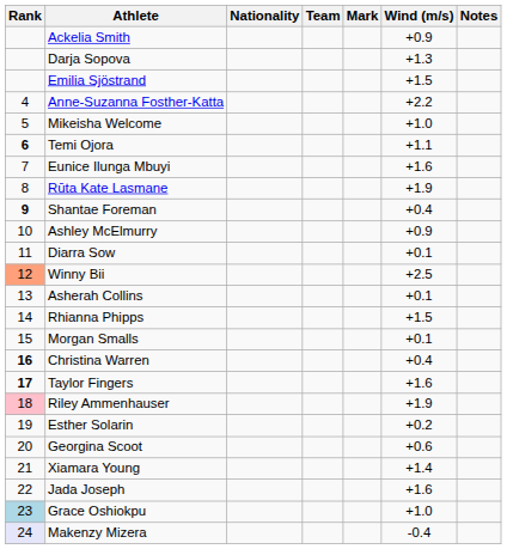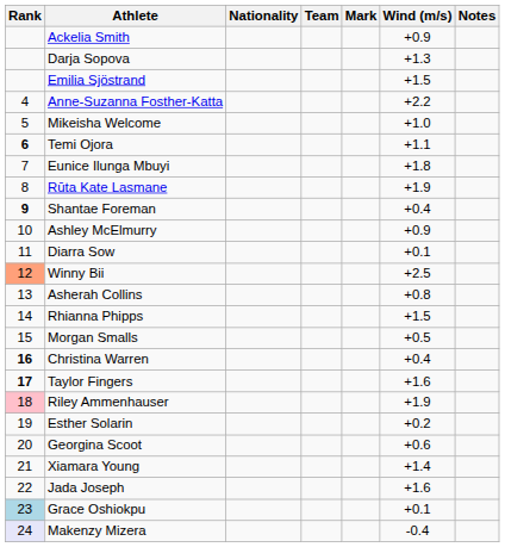 <table class="wikitable sortable plainrowheaders" style="text-align:center">
 <tr>
 <th scope="col">Rank</th>
 <th scope="col">Athlete</th>
 <th scope="col">Nationality</th>
 <th scope="col">Team</th>
 <th scope="col">Mark</th>
 <th scope="col">Wind (m/s)</th>
 <th scope="col">Notes</th>
 </tr>
 <tr>
 <td></td>
 <td align=left><a href='#'>Ackelia Smith</a></td>
 <td align=left></td>
 <td></td>
 <td></td>
 <td>+0.9</td>
 <td></td>
 </tr>
 <tr>
 <td></td>
 <td align=left>Darja Sopova</td>
 <td align=left></td>
 <td></td>
 <td></td>
 <td>+1.3</td>
 <td></td>
 </tr>
 <tr>
 <td></td>
 <td align=left><a href='#'>Emilia Sjöstrand</a></td>
 <td align=left></td>
 <td></td>
 <td></td>
 <td>+1.5</td>
 <td></td>
 </tr>
 <tr>
 <td>4</td>
 <td align=left><a href='#'>Anne-Suzanna Fosther-Katta</a></td>
 <td align=left></td>
 <td></td>
 <td></td>
 <td>+2.2</td>
 <td></td>
 </tr>
 <tr>
 <td>5</td>
 <td align=left>Mikeisha Welcome</td>
 <td align=left></td>
 <td></td>
 <td></td>
 <td>+1.0</td>
 <td></td>
 </tr>
 <tr>
 <td><strong>6</strong></td>
 <td align=left>Temi Ojora</td>
 <td align=left></td>
 <td></td>
 <td></td>
 <td>+1.1</td>
 <td></td>
 </tr>
 <tr>
 <td>7</td>
 <td align=left>Eunice Ilunga Mbuyi</td>
 <td align=left></td>
 <td></td>
 <td></td>
-<td>+1.6</td>
+<td>+1.8</td>
 <td></td>
 </tr>
 <tr>
 <td>8</td>
 <td align=left><a href='#'>Rūta Kate Lasmane</a></td>
 <td align=left></td>
 <td></td>
 <td></td>
 <td>+1.9</td>
 <td></td>
 </tr>
 <tr>
 <td><strong>9</strong></td>
 <td align=left>Shantae Foreman</td>
 <td align=left></td>
 <td></td>
 <td></td>
 <td>+0.4</td>
 <td></td>
 </tr>
 <tr>
 <td>10</td>
 <td align=left>Ashley McElmurry</td>
 <td align=left></td>
 <td></td>
 <td></td>
 <td>+0.9</td>
 <td></td>
 </tr>
 <tr>
 <td>11</td>
 <td align=left>Diarra Sow</td>
 <td align=left></td>
 <td></td>
 <td></td>
 <td>+0.1</td>
 <td></td>
 </tr>
 <tr>
 <td style="background: lightsalmon;">12</td>
 <td align=left>Winny Bii</td>
 <td align=left></td>
 <td></td>
 <td></td>
 <td>+2.5</td>
 <td></td>
 </tr>
 <tr>
 <td>13</td>
 <td align=left>Asherah Collins</td>
 <td align=left></td>
 <td></td>
 <td></td>
-<td>+0.1</td>
+<td>+0.8</td>
 <td></td>
 </tr>
 <tr>
 <td>14</td>
 <td align=left>Rhianna Phipps</td>
 <td align=left></td>
 <td></td>
 <td></td>
 <td>+1.5</td>
 <td></td>
 </tr>
 <tr>
 <td>15</td>
 <td align=left>Morgan Smalls</td>
 <td align=left></td>
 <td></td>
 <td></td>
-<td>+0.1</td>
+<td>+0.5</td>
 <td></td>
 </tr>
 <tr>
 <td><strong>16</strong></td>
 <td align=left>Christina Warren</td>
 <td align=left></td>
 <td></td>
 <td></td>
 <td>+0.4</td>
 <td></td>
 </tr>
 <tr>
 <td><strong>17</strong></td>
 <td align=left>Taylor Fingers</td>
 <td align=left></td>
 <td></td>
 <td></td>
 <td>+1.6</td>
 <td></td>
 </tr>
 <tr>
 <td style="background: pink;">18</td>
 <td align=left>Riley Ammenhauser</td>
 <td align=left></td>
 <td></td>
 <td></td>
 <td>+1.9</td>
 <td></td>
 </tr>
 <tr>
 <td>19</td>
 <td align=left>Esther Solarin</td>
 <td align=left></td>
 <td></td>
 <td></td>
 <td>+0.2</td>
 <td></td>
 </tr>
 <tr>
 <td>20</td>
 <td align=left>Georgina Scoot</td>
 <td align=left></td>
 <td></td>
 <td></td>
 <td>+0.6</td>
 <td></td>
 </tr>
 <tr>
 <td>21</td>
 <td align=left>Xiamara Young</td>
 <td align=left></td>
 <td></td>
 <td></td>
 <td>+1.4</td>
 <td></td>
 </tr>
 <tr>
 <td>22</td>
 <td align=left>Jada Joseph</td>
 <td align=left></td>
 <td></td>
 <td></td>
 <td>+1.6</td>
 <td></td>
 </tr>
 <tr>
 <td style="background: lightblue;">23</td>
 <td align=left>Grace Oshiokpu</td>
 <td align=left></td>
 <td></td>
 <td></td>
-<td>+1.0</td>
+<td>+0.1</td>
 <td></td>
 </tr>
 <tr>
 <td style="background: lavender;">24</td>
 <td align=left>Makenzy Mizera</td>
 <td align=left></td>
 <td></td>
 <td></td>
 <td>-0.4</td>
 <td></td>
 </tr>
 </table>
